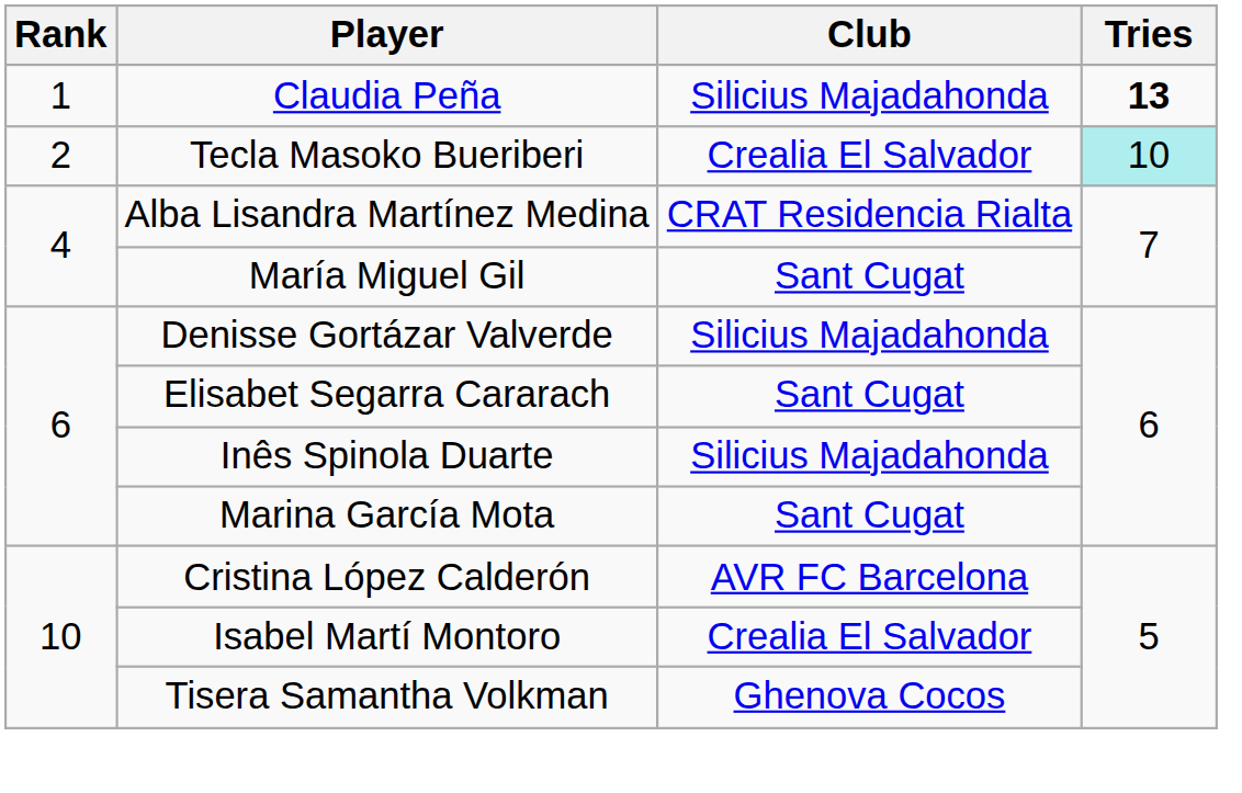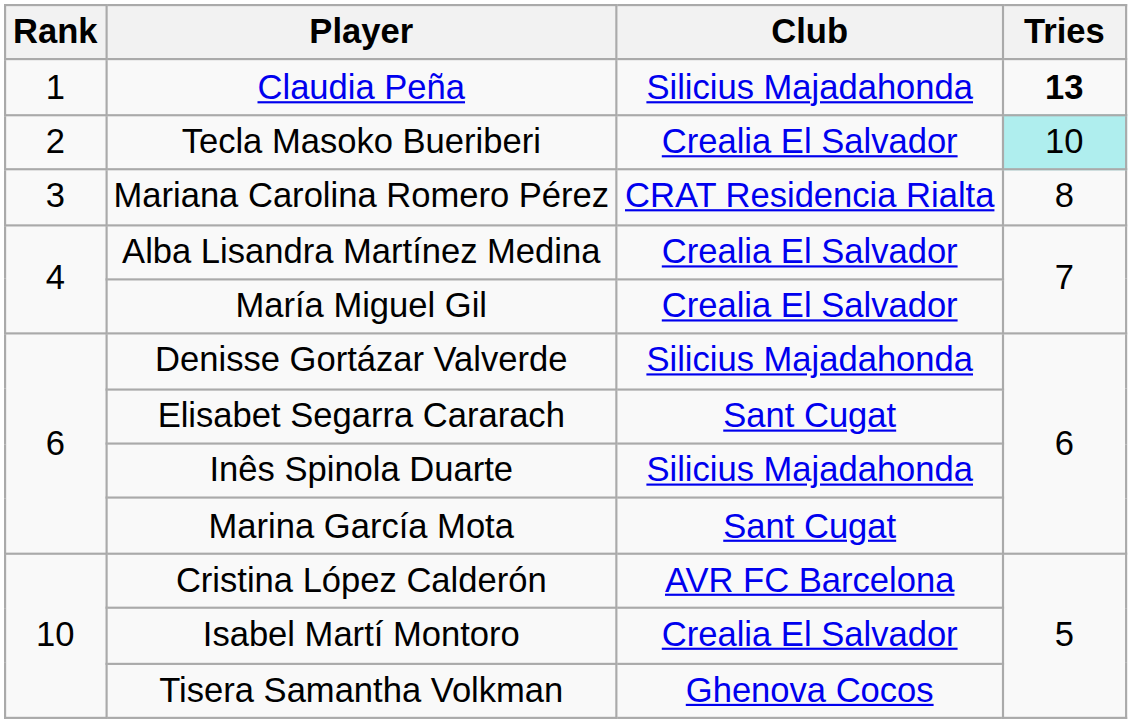 <table class="wikitable" style="text-align:center">
 <tr>
 <th>Rank</th>
 <th>Player</th>
 <th>Club</th>
 <th style="width:50px;">Tries</th>
 </tr>
 <tr>
 <td>1</td>
 <td> <a href='#'>Claudia Peña</a></td>
 <td><a href='#'>Silicius Majadahonda</a></td>
 <td><strong>13</strong></td>
 </tr>
 <tr>
 <td>2</td>
 <td> Tecla Masoko Bueriberi</td>
 <td><a href='#'>Crealia El Salvador</a></td>
 <td style="background: paleturquoise;">10</td>
 </tr>
 <tr>
+<td>3</td>
+<td> Mariana Carolina Romero Pérez</td>
+<td><a href='#'>CRAT Residencia Rialta</a></td>
+<td>8</td>
+</tr>
+<tr>
 <td rowspan=2>4</td>
 <td> Alba Lisandra Martínez Medina</td>
-<td><a href='#'>CRAT Residencia Rialta</a></td>
+<td><a href='#'>Crealia El Salvador</a></td>
 <td rowspan=2>7</td>
 </tr>
 <tr>
 <td> María Miguel Gil</td>
-<td><a href='#'>Sant Cugat</a></td>
+<td><a href='#'>Crealia El Salvador</a></td>
 </tr>
 <tr>
 <td rowspan=4>6</td>
 <td> Denisse Gortázar Valverde</td>
 <td><a href='#'>Silicius Majadahonda</a></td>
 <td rowspan=4>6</td>
 </tr>
 <tr>
 <td> Elisabet Segarra Cararach</td>
 <td><a href='#'>Sant Cugat</a></td>
 </tr>
 <tr>
 <td> Inês Spinola Duarte</td>
 <td><a href='#'>Silicius Majadahonda</a></td>
 </tr>
 <tr>
 <td> Marina García Mota</td>
 <td><a href='#'>Sant Cugat</a></td>
 </tr>
 <tr>
 <td rowspan=3>10</td>
 <td> Cristina López Calderón</td>
 <td><a href='#'>AVR FC Barcelona</a></td>
 <td rowspan=3>5</td>
 </tr>
 <tr>
 <td> Isabel Martí Montoro</td>
 <td><a href='#'>Crealia El Salvador</a></td>
 </tr>
 <tr>
 <td> Tisera Samantha Volkman</td>
 <td><a href='#'>Ghenova Cocos</a></td>
 </tr>
 </table>
